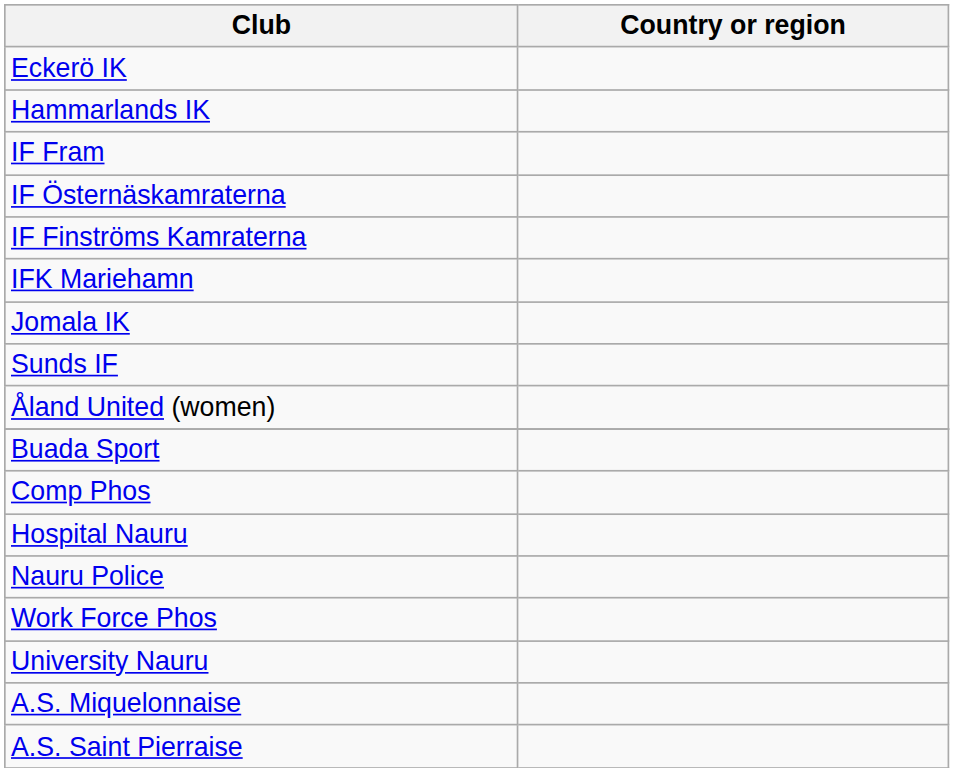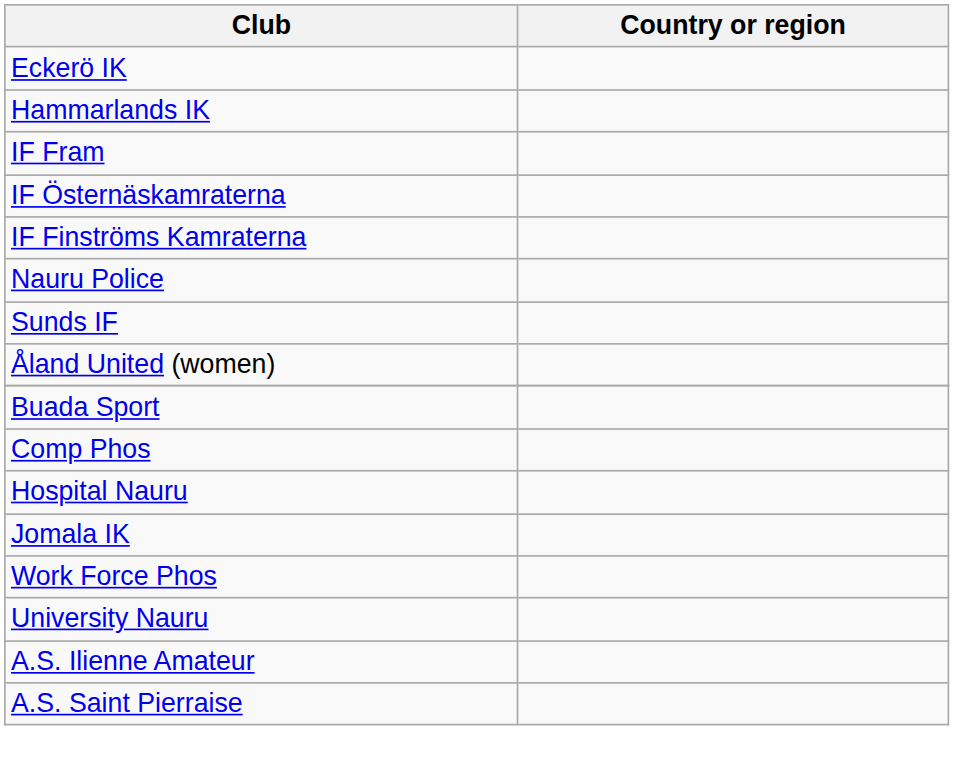 <table class="sortable wikitable">
 <tr>
 <th width="300px">Club</th>
 <th width="250px">Country or region</th>
 </tr>
 <tr>
 <td><a href='#'>Eckerö IK</a></td>
 <td></td>
 </tr>
 <tr>
 <td><a href='#'>Hammarlands IK</a></td>
 <td></td>
 </tr>
 <tr>
 <td><a href='#'>IF Fram</a></td>
 <td></td>
 </tr>
 <tr>
 <td><a href='#'>IF Östernäskamraterna</a></td>
 <td></td>
 </tr>
 <tr>
 <td><a href='#'>IF Finströms Kamraterna</a></td>
 <td></td>
 </tr>
 <tr>
-<td><a href='#'>IFK Mariehamn</a></td>
-<td></td>
-</tr>
-<tr>
-<td><a href='#'>Jomala IK</a></td>
+<td><a href='#'>Nauru Police</a></td>
 <td></td>
 </tr>
 <tr>
 <td><a href='#'>Sunds IF</a></td>
 <td></td>
 </tr>
 <tr>
 <td><a href='#'>Åland United</a> (women)</td>
 <td></td>
 </tr>
 <tr>
 </tr>
 <tr>
 <td><a href='#'>Buada Sport</a></td>
 <td></td>
 </tr>
 <tr>
 <td><a href='#'>Comp Phos</a></td>
 <td></td>
 </tr>
 <tr>
 <td><a href='#'>Hospital Nauru</a></td>
 <td></td>
 </tr>
 <tr>
-<td><a href='#'>Nauru Police</a></td>
+<td><a href='#'>Jomala IK</a></td>
 <td></td>
 </tr>
 <tr>
 <td><a href='#'>Work Force Phos</a></td>
 <td></td>
 </tr>
 <tr>
 <td><a href='#'>University Nauru</a></td>
 <td></td>
 </tr>
 <tr>
-<td><a href='#'>A.S. Miquelonnaise</a></td>
+<td><a href='#'>A.S. Ilienne Amateur</a></td>
 <td></td>
 </tr>
 <tr>
 <td><a href='#'>A.S. Saint Pierraise</a></td>
 <td></td>
 </tr>
 </table>
